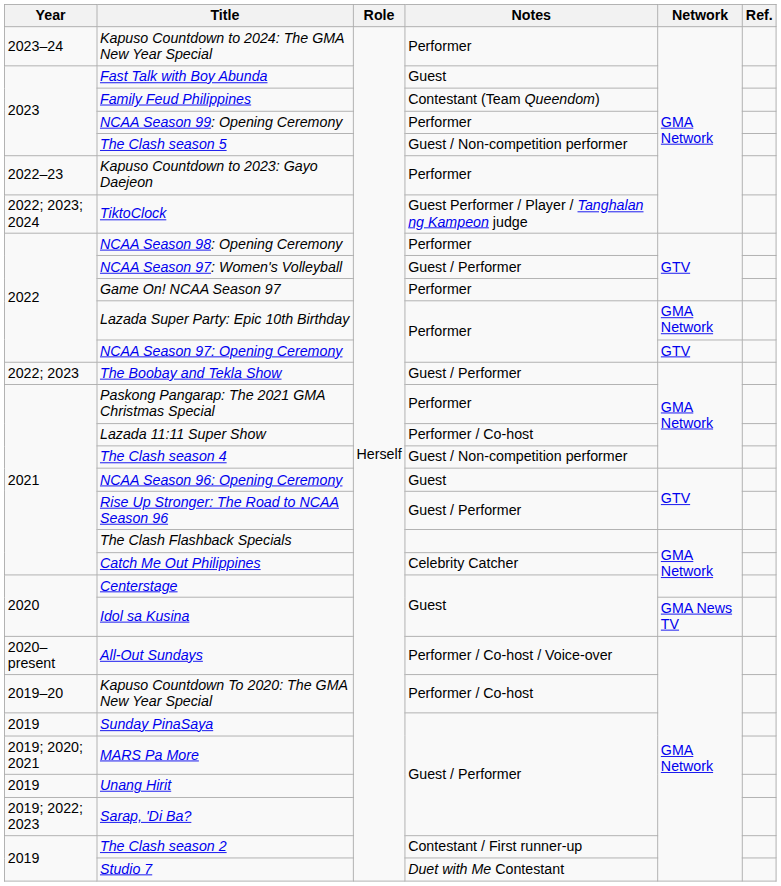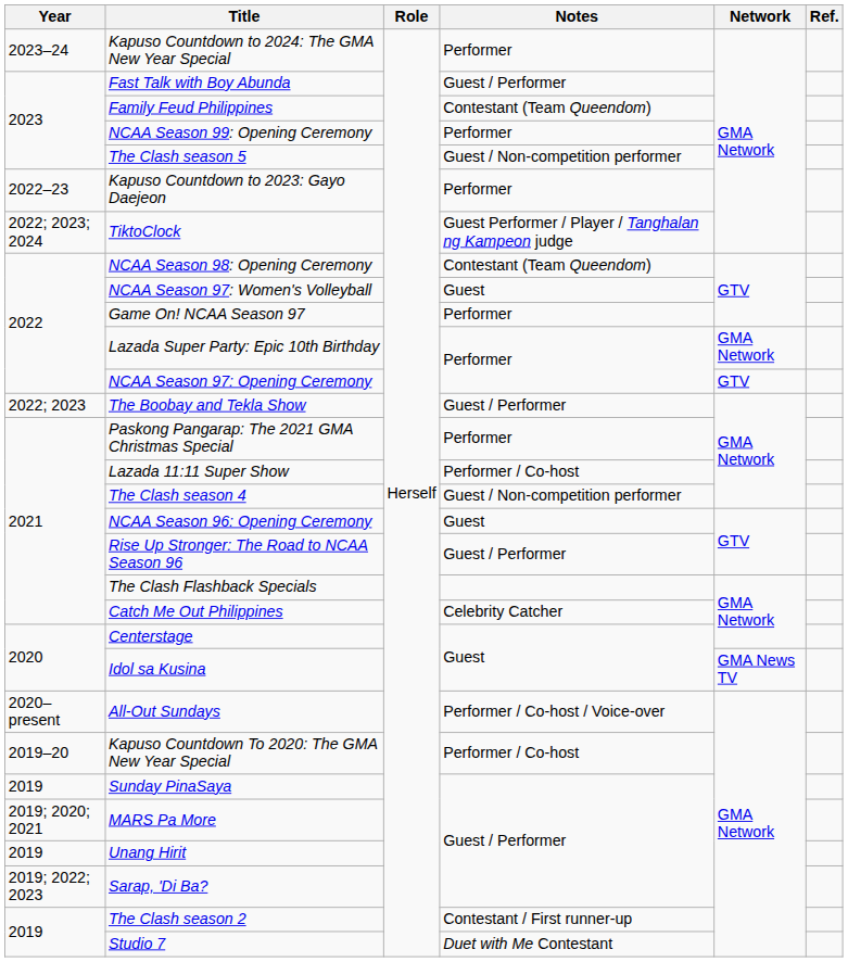 <table class="wikitable">
 <tr>
 <th>Year</th>
 <th>Title</th>
 <th>Role</th>
 <th>Notes</th>
 <th>Network</th>
 <th>Ref.</th>
 </tr>
 <tr>
 <td>2023–24</td>
 <td><em>Kapuso Countdown to 2024: The GMA New Year Special</em></td>
 <td rowspan="30">Herself</td>
 <td>Performer</td>
 <td rowspan="7"><a href='#'>GMA Network</a></td>
 <td></td>
 </tr>
 <tr>
 <td rowspan="4">2023</td>
 <td><em><a href='#'>Fast Talk with Boy Abunda</a></em></td>
-<td>Guest</td>
+<td>Guest / Performer</td>
 <td></td>
 </tr>
 <tr>
 <td><em><a href='#'>Family Feud Philippines</a></em></td>
 <td>Contestant (Team <em>Queendom</em>)</td>
 <td></td>
 </tr>
 <tr>
 <td><em><a href='#'>NCAA Season 99</a>: Opening Ceremony</em></td>
 <td>Performer</td>
 <td></td>
 </tr>
 <tr>
 <td><em><a href='#'>The Clash season 5</a></em></td>
 <td>Guest / Non-competition performer</td>
 <td></td>
 </tr>
 <tr>
 <td>2022–23</td>
 <td><em>Kapuso Countdown to 2023: Gayo Daejeon</em></td>
 <td>Performer</td>
 <td></td>
 </tr>
 <tr>
 <td>2022; 2023; 2024</td>
 <td><em><a href='#'>TiktoClock</a></em></td>
 <td>Guest Performer / Player / <em><a href='#'>Tanghalan ng Kampeon</a></em> judge</td>
 <td></td>
 </tr>
 <tr>
 <td rowspan="5">2022</td>
 <td><em><a href='#'>NCAA Season 98</a>: Opening Ceremony</em></td>
-<td>Performer</td>
+<td>Contestant (Team <em>Queendom</em>)</td>
 <td rowspan="3"><a href='#'>GTV</a></td>
 <td></td>
 </tr>
 <tr>
 <td><em><a href='#'>NCAA Season 97</a>: Women's Volleyball</em></td>
-<td>Guest / Performer</td>
+<td>Guest</td>
 <td></td>
 </tr>
 <tr>
 <td><em>Game On! NCAA Season 97</em></td>
 <td>Performer</td>
 <td></td>
 </tr>
 <tr>
 <td><em>Lazada Super Party: Epic 10th Birthday</em></td>
 <td rowspan="2">Performer</td>
 <td><a href='#'>GMA Network</a></td>
 <td></td>
 </tr>
 <tr>
 <td><em><a href='#'>NCAA Season 97: Opening Ceremony</a></em></td>
 <td><a href='#'>GTV</a></td>
 <td></td>
 </tr>
 <tr>
 <td>2022; 2023</td>
 <td><em><a href='#'>The Boobay and Tekla Show</a></em></td>
 <td>Guest / Performer</td>
 <td rowspan="4"><a href='#'>GMA Network</a></td>
 <td></td>
 </tr>
 <tr>
 <td rowspan="7">2021</td>
 <td><em>Paskong Pangarap: The 2021 GMA Christmas Special</em></td>
 <td>Performer</td>
 <td></td>
 </tr>
 <tr>
 <td><em>Lazada 11:11 Super Show</em></td>
 <td>Performer / Co-host</td>
 <td></td>
 </tr>
 <tr>
 <td><em><a href='#'>The Clash season 4</a></em></td>
 <td>Guest / Non-competition performer</td>
 <td></td>
 </tr>
 <tr>
 <td><em><a href='#'>NCAA Season 96: Opening Ceremony</a></em></td>
 <td>Guest</td>
 <td rowspan="2"><a href='#'>GTV</a></td>
 <td></td>
 </tr>
 <tr>
 <td><em><a href='#'>Rise Up Stronger: The Road to NCAA Season 96</a></em></td>
 <td>Guest / Performer</td>
 <td></td>
 </tr>
 <tr>
 <td><em>The Clash Flashback Specials</em></td>
 <td></td>
 <td rowspan="3"><a href='#'>GMA Network</a></td>
 <td></td>
 </tr>
 <tr>
 <td><em><a href='#'>Catch Me Out Philippines</a></em></td>
 <td>Celebrity Catcher</td>
 <td></td>
 </tr>
 <tr>
 <td rowspan="2">2020</td>
 <td><em><a href='#'>Centerstage</a></em></td>
 <td rowspan="2">Guest</td>
 <td></td>
 </tr>
 <tr>
 <td><em><a href='#'>Idol sa Kusina</a></em></td>
 <td><a href='#'>GMA News TV</a></td>
 <td></td>
 </tr>
 <tr>
 <td>2020–present</td>
 <td><em><a href='#'>All-Out Sundays</a></em></td>
 <td>Performer / Co-host / Voice-over</td>
 <td rowspan="8"><a href='#'>GMA Network</a></td>
 <td></td>
 </tr>
 <tr>
 <td>2019–20</td>
 <td><em>Kapuso Countdown To 2020: The GMA New Year Special</em></td>
 <td>Performer / Co-host</td>
 <td></td>
 </tr>
 <tr>
 <td>2019</td>
 <td><em><a href='#'>Sunday PinaSaya</a></em></td>
 <td rowspan="4">Guest / Performer</td>
 <td></td>
 </tr>
 <tr>
 <td>2019; 2020; 2021</td>
 <td><em><a href='#'>MARS Pa More</a></em></td>
 <td></td>
 </tr>
 <tr>
 <td>2019</td>
 <td><em><a href='#'>Unang Hirit</a></em></td>
 <td></td>
 </tr>
 <tr>
 <td>2019; 2022; 2023</td>
 <td><em><a href='#'>Sarap, 'Di Ba?</a></em></td>
 <td></td>
 </tr>
 <tr>
 <td rowspan="2">2019</td>
 <td><em><a href='#'>The Clash season 2</a></em></td>
 <td>Contestant / First runner-up</td>
 <td></td>
 </tr>
 <tr>
 <td><em><a href='#'>Studio 7</a></em></td>
 <td><em>Duet with Me</em> Contestant</td>
 <td></td>
 </tr>
 </table>
